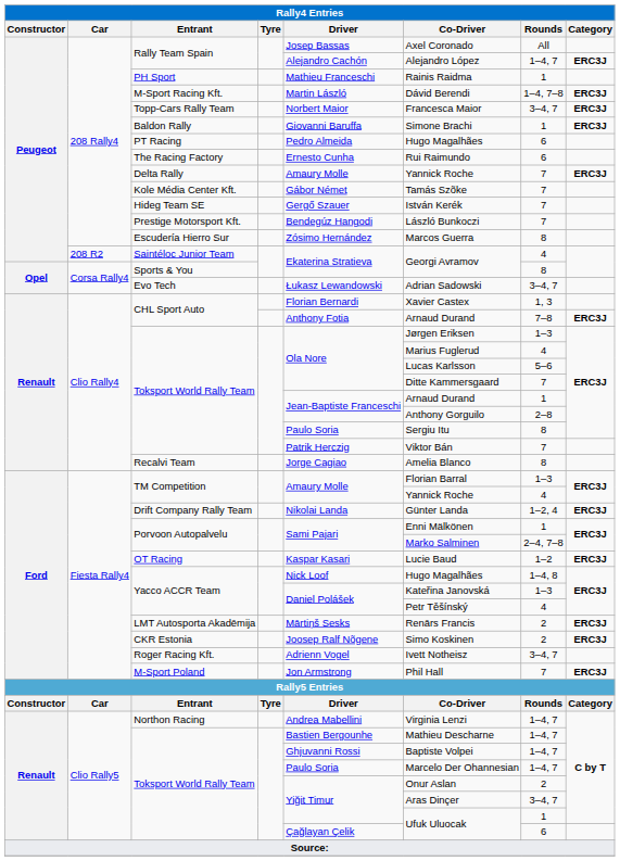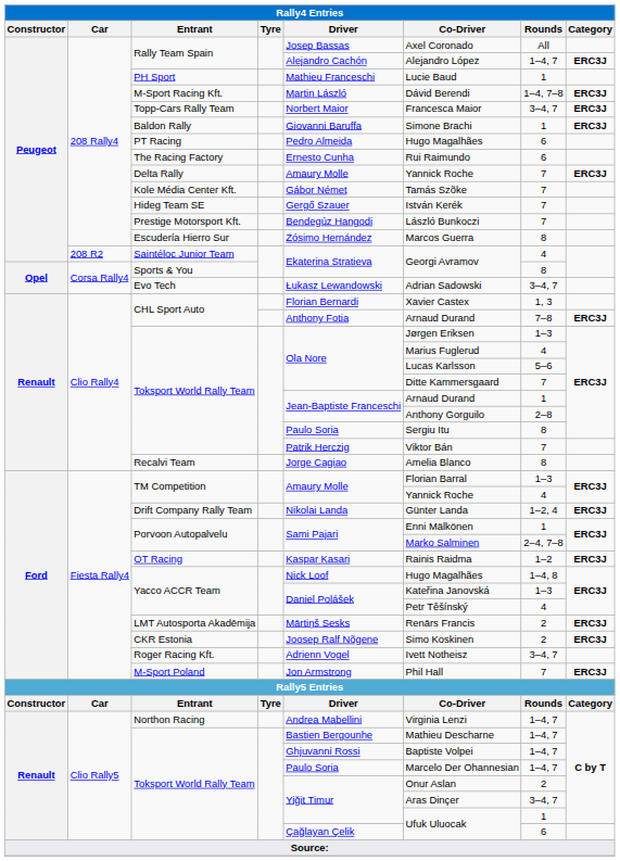 <table class="wikitable" style="font-size: 85%;">
 <tr>
 <th colspan="8" style="color:white; background-color:#0173cd;">Rally4 Entries</th>
 </tr>
 <tr>
 <th>Constructor</th>
 <th>Car</th>
 <th>Entrant</th>
 <th>Tyre</th>
 <th>Driver</th>
 <th>Co-Driver</th>
 <th>Rounds</th>
 <th>Category</th>
 </tr>
 <tr>
 <th rowspan="14"><a href='#'>Peugeot</a></th>
 <td rowspan="13"><a href='#'>208 Rally4</a></td>
 <td rowspan="2"> Rally Team Spain</td>
 <td rowspan="2" align="center"></td>
 <td> <a href='#'>Josep Bassas</a></td>
 <td> Axel Coronado</td>
 <td align="center">All</td>
 <td></td>
 </tr>
 <tr>
 <td> <a href='#'>Alejandro Cachón</a></td>
 <td> Alejandro López</td>
 <td align="center">1–4, 7</td>
 <td align="center"><strong><span>ERC3J</span></strong></td>
 </tr>
 <tr>
 <td> <a href='#'>PH Sport</a></td>
 <td align="center"></td>
 <td> <a href='#'>Mathieu Franceschi</a></td>
-<td> Rainis Raidma</td>
+<td> Lucie Baud</td>
 <td align="center">1</td>
 <td></td>
 </tr>
 <tr>
 <td> M-Sport Racing Kft.</td>
 <td align="center"></td>
 <td> <a href='#'>Martin László</a></td>
 <td> Dávid Berendi</td>
 <td align="center">1–4, 7–8</td>
 <td align="center"><strong><span>ERC3J</span></strong></td>
 </tr>
 <tr>
 <td> Topp-Cars Rally Team</td>
 <td align="center"></td>
 <td> <a href='#'>Norbert Maior</a></td>
 <td> Francesca Maior</td>
 <td align="center">3–4, 7</td>
 <td align="center"><strong><span>ERC3J</span></strong></td>
 </tr>
 <tr>
 <td> Baldon Rally</td>
 <td align="center"></td>
 <td> <a href='#'>Giovanni Baruffa</a></td>
 <td> Simone Brachi</td>
 <td align="center">1</td>
 <td align="center"><strong><span>ERC3J</span></strong></td>
 </tr>
 <tr>
 <td> PT Racing</td>
 <td align="center"></td>
 <td> <a href='#'>Pedro Almeida</a></td>
 <td> Hugo Magalhães</td>
 <td align="center">6</td>
 <td></td>
 </tr>
 <tr>
 <td> The Racing Factory</td>
 <td align="center"></td>
 <td> <a href='#'>Ernesto Cunha</a></td>
 <td> Rui Raimundo</td>
 <td align="center">6</td>
 <td></td>
 </tr>
 <tr>
 <td> Delta Rally</td>
 <td align="center"></td>
 <td> <a href='#'>Amaury Molle</a></td>
 <td> Yannick Roche</td>
 <td align="center">7</td>
 <td align="center"><strong><span>ERC3J</span></strong></td>
 </tr>
 <tr>
 <td> Kole Média Center Kft.</td>
 <td align="center"></td>
 <td> <a href='#'>Gábor Német</a></td>
 <td> Tamás Szõke</td>
 <td align="center">7</td>
 <td></td>
 </tr>
 <tr>
 <td> Hideg Team SE</td>
 <td align="center"></td>
 <td> <a href='#'>Gergő Szauer</a></td>
 <td> István Kerék</td>
 <td align="center">7</td>
 <td></td>
 </tr>
 <tr>
 <td> Prestige Motorsport Kft.</td>
 <td align="center"></td>
 <td> <a href='#'>Bendegúz Hangodi</a></td>
 <td> László Bunkoczi</td>
 <td align="center">7</td>
 <td></td>
 </tr>
 <tr>
 <td> Escudería Hierro Sur</td>
 <td align="center"></td>
 <td> <a href='#'>Zósimo Hernández</a></td>
 <td> Marcos Guerra</td>
 <td align="center">8</td>
 <td></td>
 </tr>
 <tr>
 <td><a href='#'>208 R2</a></td>
 <td> <a href='#'>Saintéloc Junior Team</a></td>
 <td rowspan="2" align="center"></td>
 <td rowspan="2"> <a href='#'>Ekaterina Stratieva</a></td>
 <td rowspan="2"> Georgi Avramov</td>
 <td align="center">4</td>
 <td rowspan="2"></td>
 </tr>
 <tr>
 <th rowspan="2"><a href='#'>Opel</a></th>
 <td rowspan="2"><a href='#'>Corsa Rally4</a></td>
 <td> Sports & You</td>
 <td align="center">8</td>
 </tr>
 <tr>
 <td> Evo Tech</td>
 <td align="center"></td>
 <td> <a href='#'>Łukasz Lewandowski</a></td>
 <td> Adrian Sadowski</td>
 <td align="center">3–4, 7</td>
 <td></td>
 </tr>
 <tr>
 <th rowspan="11"><a href='#'>Renault</a></th>
 <td rowspan="11"><a href='#'>Clio Rally4</a></td>
 <td rowspan="2"> CHL Sport Auto</td>
 <td align="center"></td>
 <td> <a href='#'>Florian Bernardi</a></td>
 <td> Xavier Castex</td>
 <td align="center">1, 3</td>
 <td></td>
 </tr>
 <tr>
 <td align="center"></td>
 <td> <a href='#'>Anthony Fotia</a></td>
 <td> Arnaud Durand</td>
 <td align="center">7–8</td>
 <td align="center"><strong><span>ERC3J</span></strong></td>
 </tr>
 <tr>
 <td rowspan="8"> <a href='#'>Toksport World Rally Team</a></td>
 <td rowspan="8" align="center"></td>
 <td rowspan="4"> <a href='#'>Ola Nore</a></td>
 <td> Jørgen Eriksen</td>
 <td align="center">1–3</td>
 <td rowspan="7" align="center"><strong><span>ERC3J</span></strong></td>
 </tr>
 <tr>
 <td> Marius Fuglerud</td>
 <td align="center">4</td>
 </tr>
 <tr>
 <td> Lucas Karlsson</td>
 <td align="center">5–6</td>
 </tr>
 <tr>
 <td> Ditte Kammersgaard</td>
 <td align="center">7</td>
 </tr>
 <tr>
 <td rowspan="2"> <a href='#'>Jean-Baptiste Franceschi</a></td>
 <td> Arnaud Durand</td>
 <td align="center">1</td>
 </tr>
 <tr>
 <td> Anthony Gorguilo</td>
 <td align="center">2–8</td>
 </tr>
 <tr>
 <td> <a href='#'>Paulo Soria</a></td>
 <td> Sergiu Itu</td>
 <td align="center">8</td>
 </tr>
 <tr>
 <td> <a href='#'>Patrik Herczig</a></td>
 <td> Viktor Bán</td>
 <td align="center">7</td>
 <td></td>
 </tr>
 <tr>
 <td> Recalvi Team</td>
 <td align="center"></td>
 <td> <a href='#'>Jorge Cagiao</a></td>
 <td> Amelia Blanco</td>
 <td align="center">8</td>
 <td></td>
 </tr>
 <tr>
 <th rowspan="13"><a href='#'>Ford</a></th>
 <td rowspan="13"><a href='#'>Fiesta Rally4</a></td>
 <td rowspan="2"> TM Competition</td>
 <td rowspan="2" align="center"></td>
 <td rowspan="2"> <a href='#'>Amaury Molle</a></td>
 <td> Florian Barral</td>
 <td align="center">1–3</td>
 <td rowspan="2" align="center"><strong><span>ERC3J</span></strong></td>
 </tr>
 <tr>
 <td> Yannick Roche</td>
 <td align="center">4</td>
 </tr>
 <tr>
 <td> Drift Company Rally Team</td>
 <td align="center"></td>
 <td> <a href='#'>Nikolai Landa</a></td>
 <td> Günter Landa</td>
 <td align="center">1–2, 4</td>
 <td align="center"><strong><span>ERC3J</span></strong></td>
 </tr>
 <tr>
 <td rowspan="2"> Porvoon Autopalvelu</td>
 <td rowspan="2" align="center"></td>
 <td rowspan="2"> <a href='#'>Sami Pajari</a></td>
 <td> Enni Mälkönen</td>
 <td align="center">1</td>
 <td rowspan="2" align="center"><strong><span>ERC3J</span></strong></td>
 </tr>
 <tr>
 <td> <a href='#'>Marko Salminen</a></td>
 <td align="center">2–4, 7–8</td>
 </tr>
 <tr>
 <td> <a href='#'>OT Racing</a></td>
 <td align="center"></td>
 <td> <a href='#'>Kaspar Kasari</a></td>
-<td> Lucie Baud</td>
+<td> Rainis Raidma</td>
 <td align="center">1–2</td>
 <td align="center"><strong><span>ERC3J</span></strong></td>
 </tr>
 <tr>
 <td rowspan="3"> Yacco ACCR Team</td>
 <td rowspan="3"align="center"></td>
 <td> <a href='#'>Nick Loof</a></td>
 <td> Hugo Magalhães</td>
 <td align="center">1–4, 8</td>
 <td rowspan="3"align="center"><strong><span>ERC3J</span></strong></td>
 </tr>
 <tr>
 <td rowspan="2"> <a href='#'>Daniel Polášek</a></td>
 <td> Kateřina Janovská</td>
 <td align="center">1–3</td>
 </tr>
 <tr>
 <td> Petr Těšínský</td>
 <td align="center">4</td>
 </tr>
 <tr>
 <td> LMT Autosporta Akadēmija</td>
 <td align="center"></td>
 <td> <a href='#'>Mārtiņš Sesks</a></td>
 <td> Renārs Francis</td>
 <td align="center">2</td>
 <td align="center"><strong><span>ERC3J</span></strong></td>
 </tr>
 <tr>
 <td> CKR Estonia</td>
 <td align="center"></td>
 <td> <a href='#'>Joosep Ralf Nõgene</a></td>
 <td> Simo Koskinen</td>
 <td align="center">2</td>
 <td align="center"><strong><span>ERC3J</span></strong></td>
 </tr>
 <tr>
 <td> Roger Racing Kft.</td>
 <td align="center"></td>
 <td> <a href='#'>Adrienn Vogel</a></td>
 <td> Ivett Notheisz</td>
 <td align="center">3–4, 7</td>
 <td></td>
 </tr>
 <tr>
 <td> <a href='#'>M-Sport Poland</a></td>
 <td align="center"></td>
 <td> <a href='#'>Jon Armstrong</a></td>
 <td> Phil Hall</td>
 <td align="center">7</td>
 <td align="center"><strong><span>ERC3J</span></strong></td>
 </tr>
 <tr>
 <th colspan="8" style="color:white; background-color:#4faad4;">Rally5 Entries</th>
 </tr>
 <tr>
 <th>Constructor</th>
 <th>Car</th>
 <th>Entrant</th>
 <th>Tyre</th>
 <th>Driver</th>
 <th>Co-Driver</th>
 <th>Rounds</th>
 <th>Category</th>
 </tr>
 <tr>
 <th rowspan="8"><a href='#'>Renault</a></th>
 <td rowspan="8"><a href='#'>Clio Rally5</a></td>
 <td> Northon Racing</td>
 <td align="center"></td>
 <td> <a href='#'>Andrea Mabellini</a></td>
 <td> Virginia Lenzi</td>
 <td align="center">1–4, 7</td>
 <td rowspan="7"align="center"><strong><span>C by T</span></strong></td>
 </tr>
 <tr>
 <td rowspan="7"> <a href='#'>Toksport World Rally Team</a></td>
 <td rowspan="7"align="center"></td>
 <td> <a href='#'>Bastien Bergounhe</a></td>
 <td> Mathieu Descharne</td>
 <td align="center">1–4, 7</td>
 </tr>
 <tr>
 <td> <a href='#'>Ghjuvanni Rossi</a></td>
 <td> Baptiste Volpei</td>
 <td align="center">1–4, 7</td>
 </tr>
 <tr>
 <td> <a href='#'>Paulo Soria</a></td>
 <td> Marcelo Der Ohannesian</td>
 <td align="center">1–4, 7</td>
 </tr>
 <tr>
 <td rowspan="3"> <a href='#'>Yiğit Timur</a></td>
 <td> Onur Aslan</td>
 <td align="center">2</td>
 </tr>
 <tr>
 <td> Aras Dinçer</td>
 <td align="center">3–4, 7</td>
 </tr>
 <tr>
 <td rowspan="2"> Ufuk Uluocak</td>
 <td align="center">1</td>
 </tr>
 <tr>
 <td> <a href='#'>Çağlayan Çelik</a></td>
 <td align="center">6</td>
 <td></td>
 </tr>
 <tr>
 <td colspan="9" style="background-color:#EAECF0;text-align:center"><strong>Source:</strong></td>
 </tr>
 <tr>
 </tr>
 </table>
